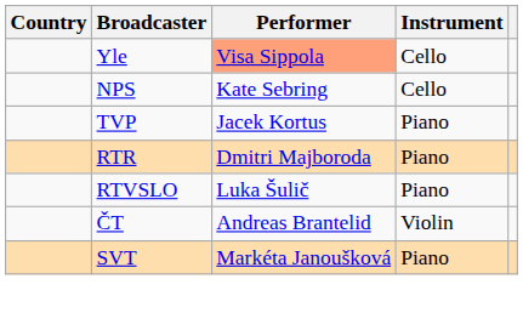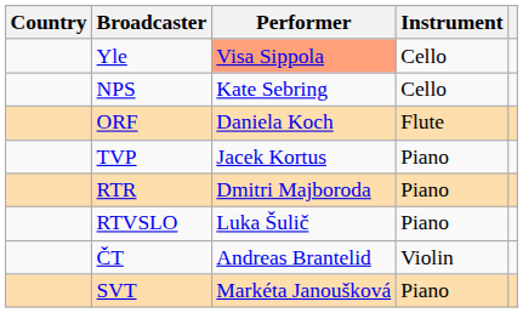 <table class="wikitable" style="text-align: left;">
 <tr>
 <th>Country</th>
 <th>Broadcaster</th>
 <th>Performer</th>
 <th>Instrument</th>
 <th></th>
 </tr>
 <tr>
 <td></td>
 <td><a href='#'>Yle</a></td>
 <td style="background: lightsalmon;"><a href='#'>Visa Sippola</a></td>
 <td>Cello</td>
 <td style="text-align:center;"><em></em></td>
 </tr>
 <tr>
 <td></td>
 <td><a href='#'>NPS</a></td>
 <td><a href='#'>Kate Sebring</a></td>
 <td>Cello</td>
 <td style="text-align:center;"><em></em></td>
+</tr>
+<tr bgcolor="#FFDEAD">
+<td></td>
+<td><a href='#'>ORF</a></td>
+<td><a href='#'>Daniela Koch</a></td>
+<td>Flute</td>
+<td style="text-align:center;"><strong></strong></td>
 </tr>
 <tr>
 <td></td>
 <td><a href='#'>TVP</a></td>
 <td><a href='#'>Jacek Kortus</a></td>
 <td>Piano</td>
 <td style="text-align:center;"><em></em></td>
 </tr>
 <tr bgcolor="#FFDEAD">
 <td></td>
 <td><a href='#'>RTR</a></td>
 <td><a href='#'>Dmitri Majboroda</a></td>
 <td>Piano</td>
 <td style="text-align:center;"><strong></strong></td>
 </tr>
 <tr>
 <td></td>
 <td><a href='#'>RTVSLO</a></td>
 <td><a href='#'>Luka Šulič</a></td>
 <td>Piano</td>
 <td style="text-align:center;"><em></em></td>
 </tr>
 <tr>
 <td></td>
 <td><a href='#'>ČT</a></td>
 <td><a href='#'>Andreas Brantelid</a></td>
 <td>Violin</td>
 <td style="text-align:center;"><em></em></td>
 </tr>
 <tr bgcolor="#FFDEAD">
 <td></td>
 <td><a href='#'>SVT</a></td>
 <td><a href='#'>Markéta Janoušková</a></td>
 <td>Piano</td>
 <td style="text-align:center;"><strong></strong></td>
 </tr>
 </table>
